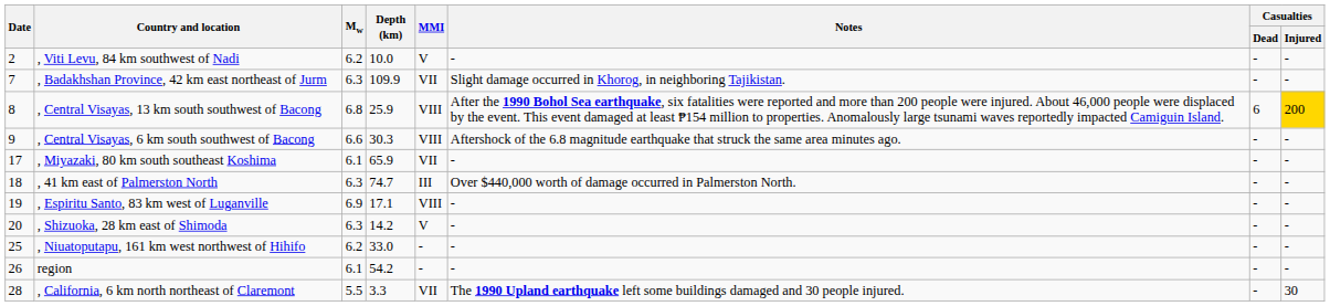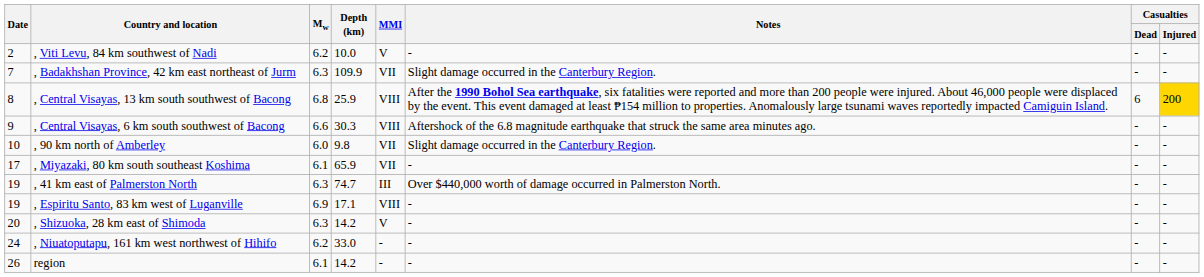 <table class="wikitable sortable" style="border:1px black; margin-left:1em;">
 <tr>
 <th rowspan="2"><small>Date</small></th>
 <th rowspan="2" style="width: 355px"><small>Country and location</small></th>
 <th rowspan="2"><small>M<sub>w</sub></small></th>
 <th rowspan="2"><small>Depth (km)</small></th>
 <th rowspan="2"><small><a href='#'>MMI</a></small></th>
 <th rowspan="2" class="unsortable"><small>Notes</small></th>
 <th colspan="2"><small>Casualties</small></th>
 </tr>
 <tr>
 <th><small>Dead</small></th>
 <th><small>Injured</small></th>
 </tr>
 <tr>
 <td>2</td>
 <td>, <a href='#'>Viti Levu</a>, 84 km southwest of <a href='#'>Nadi</a></td>
 <td>6.2</td>
 <td>10.0</td>
 <td>V</td>
 <td>-</td>
 <td>-</td>
 <td>-</td>
 </tr>
 <tr>
 <td>7</td>
 <td>, <a href='#'>Badakhshan Province</a>, 42 km east northeast of <a href='#'>Jurm</a></td>
 <td>6.3</td>
 <td>109.9</td>
 <td>VII</td>
-<td>Slight damage occurred in <a href='#'>Khorog</a>, in neighboring <a href='#'>Tajikistan</a>.</td>
+<td>Slight damage occurred in the <a href='#'>Canterbury Region</a>.</td>
 <td>-</td>
 <td>-</td>
 </tr>
 <tr>
 <td>8</td>
 <td>, <a href='#'>Central Visayas</a>, 13 km south southwest of <a href='#'>Bacong</a></td>
 <td>6.8</td>
 <td>25.9</td>
 <td>VIII</td>
 <td>After the <strong><a href='#'>1990 Bohol Sea earthquake</a></strong>, six fatalities were reported and more than 200 people were injured. About 46,000 people were displaced by the event. This event damaged at least ₱154 million to properties. Anomalously large tsunami waves reportedly impacted <a href='#'>Camiguin Island</a>.</td>
 <td>6</td>
 <td style="background: gold;">200</td>
 </tr>
 <tr>
 <td>9</td>
 <td>, <a href='#'>Central Visayas</a>, 6 km south southwest of <a href='#'>Bacong</a></td>
 <td>6.6</td>
 <td>30.3</td>
 <td>VIII</td>
 <td>Aftershock of the 6.8 magnitude earthquake that struck the same area minutes ago.</td>
 <td>-</td>
 <td>-</td>
 </tr>
 <tr>
+<td>10</td>
+<td>, 90 km north of <a href='#'>Amberley</a></td>
+<td>6.0</td>
+<td>9.8</td>
+<td>VII</td>
+<td>Slight damage occurred in the <a href='#'>Canterbury Region</a>.</td>
+<td>-</td>
+<td>-</td>
+</tr>
+<tr>
 <td>17</td>
 <td>, <a href='#'>Miyazaki</a>, 80 km south southeast <a href='#'>Koshima</a></td>
 <td>6.1</td>
 <td>65.9</td>
 <td>VII</td>
 <td>-</td>
 <td>-</td>
 <td>-</td>
 </tr>
 <tr>
-<td>18</td>
+<td>19</td>
 <td>, 41 km east of <a href='#'>Palmerston North</a></td>
 <td>6.3</td>
 <td>74.7</td>
 <td>III</td>
 <td>Over $440,000 worth of damage occurred in Palmerston North.</td>
 <td>-</td>
 <td>-</td>
 </tr>
 <tr>
 <td>19</td>
 <td>, <a href='#'>Espiritu Santo</a>, 83 km west of <a href='#'>Luganville</a></td>
 <td>6.9</td>
 <td>17.1</td>
 <td>VIII</td>
 <td>-</td>
 <td>-</td>
 <td>-</td>
 </tr>
 <tr>
 <td>20</td>
 <td>, <a href='#'>Shizuoka</a>, 28 km east of <a href='#'>Shimoda</a></td>
 <td>6.3</td>
 <td>14.2</td>
 <td>V</td>
 <td>-</td>
 <td>-</td>
 <td>-</td>
 </tr>
 <tr>
-<td>25</td>
+<td>24</td>
 <td>, <a href='#'>Niuatoputapu</a>, 161 km west northwest of <a href='#'>Hihifo</a></td>
 <td>6.2</td>
 <td>33.0</td>
 <td>-</td>
 <td>-</td>
 <td>-</td>
 <td>-</td>
 </tr>
 <tr>
 <td>26</td>
 <td> region</td>
 <td>6.1</td>
-<td>54.2</td>
+<td>14.2</td>
 <td>-</td>
 <td>-</td>
 <td>-</td>
 <td>-</td>
 </tr>
 <tr>
-<td>28</td>
-<td>, <a href='#'>California</a>, 6 km north northeast of <a href='#'>Claremont</a></td>
-<td>5.5</td>
-<td>3.3</td>
-<td>VII</td>
-<td>The <strong><a href='#'>1990 Upland earthquake</a></strong> left some buildings damaged and 30 people injured.</td>
-<td>-</td>
-<td>30</td>
-</tr>
-<tr>
 </tr>
 </table>
